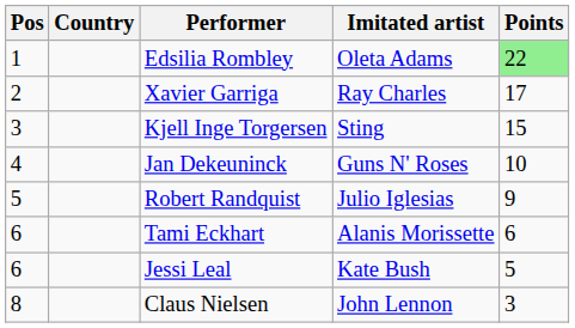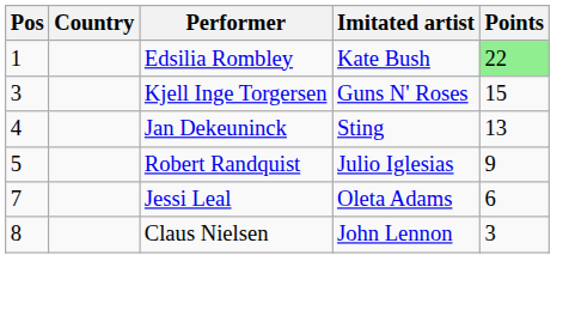 <table class="wikitable">
 <tr>
 <th>Pos</th>
 <th>Country</th>
 <th>Performer</th>
 <th>Imitated artist</th>
 <th>Points</th>
 </tr>
 <tr>
 <td>1</td>
 <td></td>
 <td><a href='#'>Edsilia Rombley</a></td>
-<td><a href='#'>Oleta Adams</a></td>
+<td><a href='#'>Kate Bush</a></td>
 <td style="background: lightgreen;">22</td>
-</tr>
-<tr>
-<td>2</td>
-<td></td>
-<td><a href='#'>Xavier Garriga</a></td>
-<td><a href='#'>Ray Charles</a></td>
-<td>17</td>
 </tr>
 <tr>
 <td>3</td>
 <td></td>
 <td><a href='#'>Kjell Inge Torgersen</a></td>
-<td><a href='#'>Sting</a></td>
+<td><a href='#'>Guns N' Roses</a></td>
 <td>15</td>
 </tr>
 <tr>
 <td>4</td>
 <td></td>
 <td><a href='#'>Jan Dekeuninck</a></td>
-<td><a href='#'>Guns N' Roses</a></td>
-<td>10</td>
+<td><a href='#'>Sting</a></td>
+<td>13</td>
 </tr>
 <tr>
 <td>5</td>
 <td></td>
 <td><a href='#'>Robert Randquist</a></td>
 <td><a href='#'>Julio Iglesias</a></td>
 <td>9</td>
 </tr>
 <tr>
-<td>6</td>
-<td></td>
-<td><a href='#'>Tami Eckhart</a></td>
-<td><a href='#'>Alanis Morissette</a></td>
-<td>6</td>
-</tr>
-<tr>
-<td>6</td>
+<td>7</td>
 <td></td>
 <td><a href='#'>Jessi Leal</a></td>
-<td><a href='#'>Kate Bush</a></td>
-<td>5</td>
+<td><a href='#'>Oleta Adams</a></td>
+<td>6</td>
 </tr>
 <tr>
 <td>8</td>
 <td></td>
 <td>Claus Nielsen</td>
 <td><a href='#'>John Lennon</a></td>
 <td>3</td>
 </tr>
 </table>
